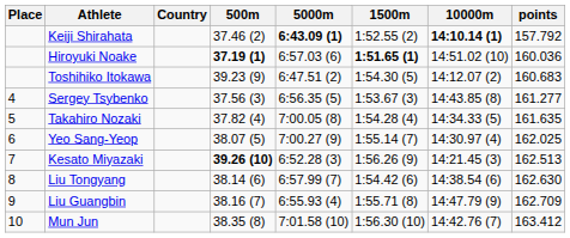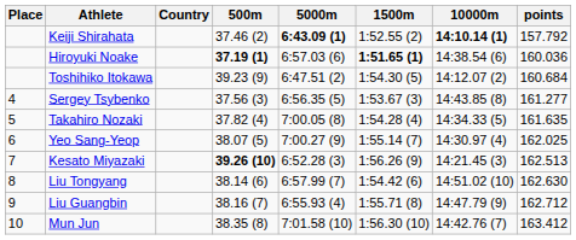 <table class="wikitable">
 <tr>
 <th>Place</th>
 <th>Athlete</th>
 <th>Country</th>
 <th>500m</th>
 <th>5000m</th>
 <th>1500m</th>
 <th>10000m</th>
 <th>points</th>
 </tr>
 <tr>
 <td></td>
 <td><a href='#'>Keiji Shirahata</a></td>
 <td></td>
 <td>37.46 (2)</td>
 <td><strong>6:43.09 (1)</strong></td>
 <td>1:52.55 (2)</td>
 <td><strong>14:10.14 (1)</strong></td>
 <td>157.792</td>
 </tr>
 <tr>
 <td></td>
 <td><a href='#'>Hiroyuki Noake</a></td>
 <td></td>
 <td><strong>37.19 (1)</strong></td>
 <td>6:57.03 (6)</td>
 <td><strong>1:51.65 (1)</strong></td>
-<td>14:51.02 (10)</td>
+<td>14:38.54 (6)</td>
 <td>160.036</td>
 </tr>
 <tr>
 <td></td>
 <td><a href='#'>Toshihiko Itokawa</a></td>
 <td></td>
 <td>39.23 (9)</td>
 <td>6:47.51 (2)</td>
 <td>1:54.30 (5)</td>
 <td>14:12.07 (2)</td>
-<td>160.683</td>
+<td>160.684</td>
 </tr>
 <tr>
 <td>4</td>
 <td><a href='#'>Sergey Tsybenko</a></td>
 <td></td>
 <td>37.56 (3)</td>
 <td>6:56.35 (5)</td>
 <td>1:53.67 (3)</td>
 <td>14:43.85 (8)</td>
 <td>161.277</td>
 </tr>
 <tr>
 <td>5</td>
 <td><a href='#'>Takahiro Nozaki</a></td>
 <td></td>
 <td>37.82 (4)</td>
 <td>7:00.05 (8)</td>
 <td>1:54.28 (4)</td>
 <td>14:34.33 (5)</td>
 <td>161.635</td>
 </tr>
 <tr>
 <td>6</td>
 <td><a href='#'>Yeo Sang-Yeop</a></td>
 <td></td>
 <td>38.07 (5)</td>
 <td>7:00.27 (9)</td>
 <td>1:55.14 (7)</td>
 <td>14:30.97 (4)</td>
 <td>162.025</td>
 </tr>
 <tr>
 <td>7</td>
 <td><a href='#'>Kesato Miyazaki</a></td>
 <td></td>
 <td><strong>39.26 (10)</strong></td>
 <td>6:52.28 (3)</td>
 <td>1:56.26 (9)</td>
 <td>14:21.45 (3)</td>
 <td>162.513</td>
 </tr>
 <tr>
 <td>8</td>
 <td><a href='#'>Liu Tongyang</a></td>
 <td></td>
 <td>38.14 (6)</td>
 <td>6:57.99 (7)</td>
 <td>1:54.42 (6)</td>
-<td>14:38.54 (6)</td>
+<td>14:51.02 (10)</td>
 <td>162.630</td>
 </tr>
 <tr>
 <td>9</td>
 <td><a href='#'>Liu Guangbin</a></td>
 <td></td>
 <td>38.16 (7)</td>
 <td>6:55.93 (4)</td>
 <td>1:55.71 (8)</td>
 <td>14:47.79 (9)</td>
-<td>162.709</td>
+<td>162.712</td>
 </tr>
 <tr>
 <td>10</td>
 <td><a href='#'>Mun Jun</a></td>
 <td></td>
 <td>38.35 (8)</td>
 <td>7:01.58 (10)</td>
 <td>1:56.30 (10)</td>
 <td>14:42.76 (7)</td>
 <td>163.412</td>
 </tr>
 </table>
